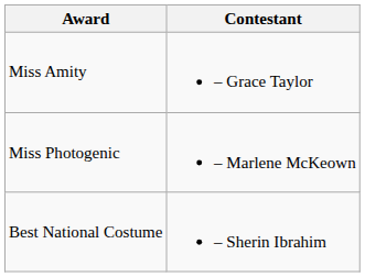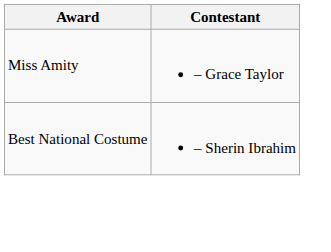 <table class="wikitable sortable unsortable" style="font-size: 95%;">
 <tr>
 <th>Award</th>
 <th>Contestant</th>
 </tr>
 <tr>
 <td>Miss Amity</td>
 <td><br><ul><li> – Grace Taylor</li></ul></td>
 </tr>
 <tr>
-<td>Miss Photogenic</td>
-<td><br><ul><li> – Marlene McKeown</li></ul></td>
-</tr>
-<tr>
 <td>Best National Costume</td>
 <td><br><ul><li> – Sherin Ibrahim</li></ul></td>
 </tr>
 </table>
